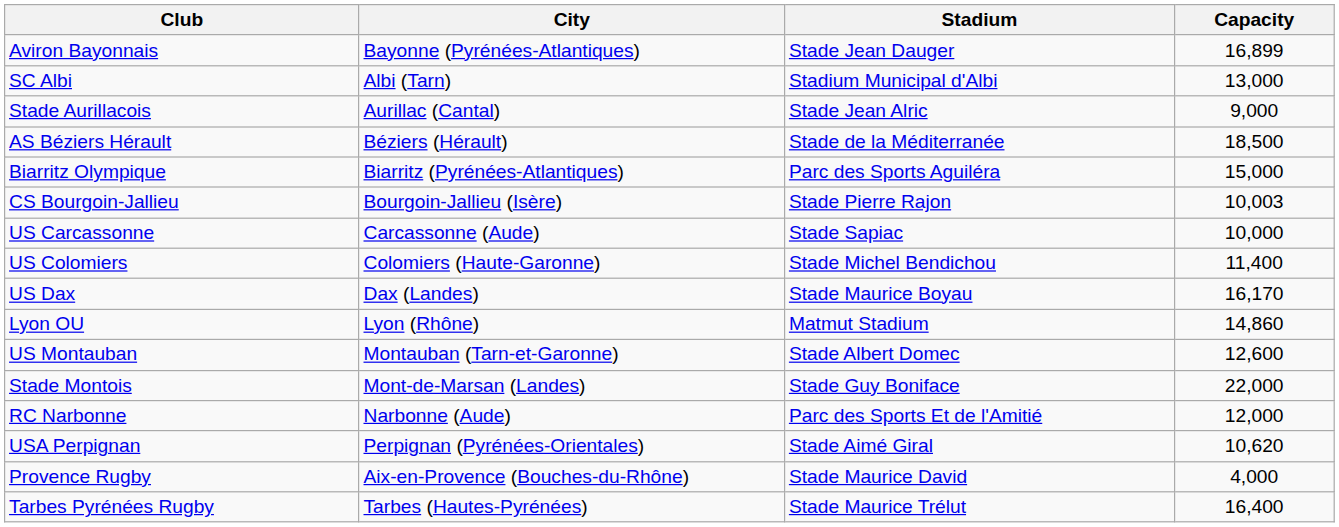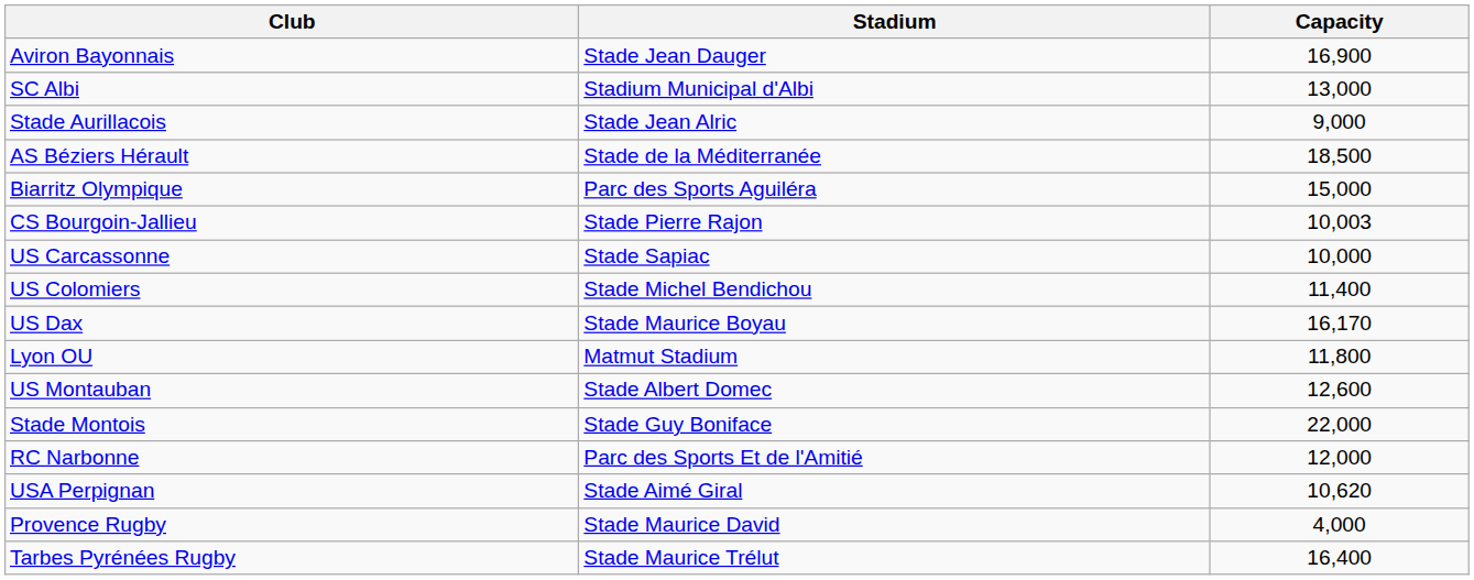 <table class="wikitable sortable" width="70%">
 <tr>
 <th width="20%">Club</th>
-<th width="24%">City</th>
 <th width="22%">Stadium</th>
 <th width="9%">Capacity</th>
 </tr>
 <tr>
 <td><a href='#'>Aviron Bayonnais</a></td>
-<td><a href='#'>Bayonne</a> (<a href='#'>Pyrénées-Atlantiques</a>)</td>
 <td><a href='#'>Stade Jean Dauger</a></td>
-<td align=center>16,899</td>
+<td align=center>16,900</td>
 </tr>
 <tr>
 <td><a href='#'>SC Albi</a></td>
-<td><a href='#'>Albi</a> (<a href='#'>Tarn</a>)</td>
 <td><a href='#'>Stadium Municipal d'Albi</a></td>
 <td align=center>13,000</td>
 </tr>
 <tr>
 <td><a href='#'>Stade Aurillacois</a></td>
-<td><a href='#'>Aurillac</a> (<a href='#'>Cantal</a>)</td>
 <td><a href='#'>Stade Jean Alric</a></td>
 <td align=center>9,000</td>
 </tr>
 <tr>
 <td><a href='#'>AS Béziers Hérault</a></td>
-<td><a href='#'>Béziers</a> (<a href='#'>Hérault</a>)</td>
 <td><a href='#'>Stade de la Méditerranée</a></td>
 <td align=center>18,500</td>
 </tr>
 <tr>
 <td><a href='#'>Biarritz Olympique</a></td>
-<td><a href='#'>Biarritz</a> (<a href='#'>Pyrénées-Atlantiques</a>)</td>
 <td><a href='#'>Parc des Sports Aguiléra</a></td>
 <td align=center>15,000</td>
 </tr>
 <tr>
 <td><a href='#'>CS Bourgoin-Jallieu</a></td>
-<td><a href='#'>Bourgoin-Jallieu</a> (<a href='#'>Isère</a>)</td>
 <td><a href='#'>Stade Pierre Rajon</a></td>
 <td align=center>10,003</td>
 </tr>
 <tr>
 <td><a href='#'>US Carcassonne</a></td>
-<td><a href='#'>Carcassonne</a> (<a href='#'>Aude</a>)</td>
 <td><a href='#'>Stade Sapiac</a></td>
 <td align=center>10,000</td>
 </tr>
 <tr>
 <td><a href='#'>US Colomiers</a></td>
-<td><a href='#'>Colomiers</a> (<a href='#'>Haute-Garonne</a>)</td>
 <td><a href='#'>Stade Michel Bendichou</a></td>
 <td align=center>11,400</td>
 </tr>
 <tr>
 <td><a href='#'>US Dax</a></td>
-<td><a href='#'>Dax</a> (<a href='#'>Landes</a>)</td>
 <td><a href='#'>Stade Maurice Boyau</a></td>
 <td align=center>16,170</td>
 </tr>
 <tr>
 <td><a href='#'>Lyon OU</a></td>
-<td><a href='#'>Lyon</a> (<a href='#'>Rhône</a>)</td>
 <td><a href='#'>Matmut Stadium</a></td>
-<td align=center>14,860</td>
+<td align=center>11,800</td>
 </tr>
 <tr>
 <td><a href='#'>US Montauban</a></td>
-<td><a href='#'>Montauban</a> (<a href='#'>Tarn-et-Garonne</a>)</td>
 <td><a href='#'>Stade Albert Domec</a></td>
 <td align=center>12,600</td>
 </tr>
 <tr>
 <td><a href='#'>Stade Montois</a></td>
-<td><a href='#'>Mont-de-Marsan</a> (<a href='#'>Landes</a>)</td>
 <td><a href='#'>Stade Guy Boniface</a></td>
 <td align=center>22,000</td>
 </tr>
 <tr>
 <td><a href='#'>RC Narbonne</a></td>
-<td><a href='#'>Narbonne</a> (<a href='#'>Aude</a>)</td>
 <td><a href='#'>Parc des Sports Et de l'Amitié</a></td>
 <td align=center>12,000</td>
 </tr>
 <tr>
 <td><a href='#'>USA Perpignan</a></td>
-<td><a href='#'>Perpignan</a> (<a href='#'>Pyrénées-Orientales</a>)</td>
 <td><a href='#'>Stade Aimé Giral</a></td>
 <td align=center>10,620</td>
 </tr>
 <tr>
 <td><a href='#'>Provence Rugby</a></td>
-<td><a href='#'>Aix-en-Provence</a> (<a href='#'>Bouches-du-Rhône</a>)</td>
 <td><a href='#'>Stade Maurice David</a></td>
 <td align=center>4,000</td>
 </tr>
 <tr>
 <td><a href='#'>Tarbes Pyrénées Rugby</a></td>
-<td><a href='#'>Tarbes</a> (<a href='#'>Hautes-Pyrénées</a>)</td>
 <td><a href='#'>Stade Maurice Trélut</a></td>
 <td align=center>16,400</td>
 </tr>
 </table>
